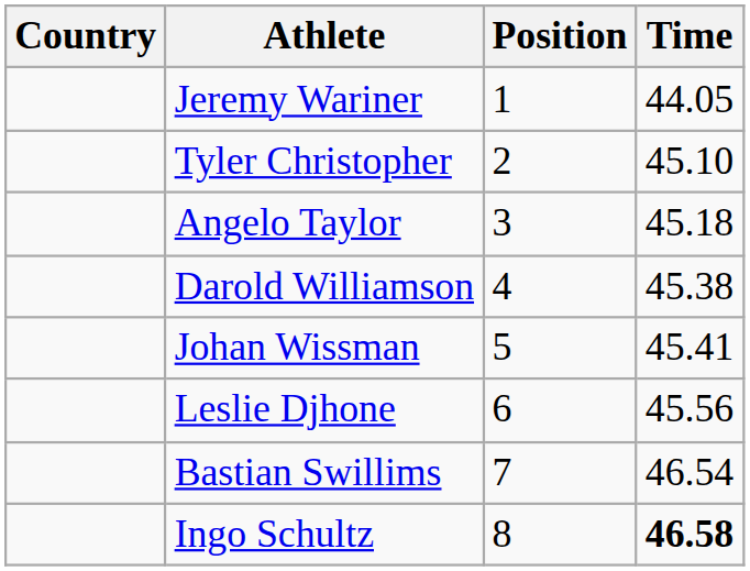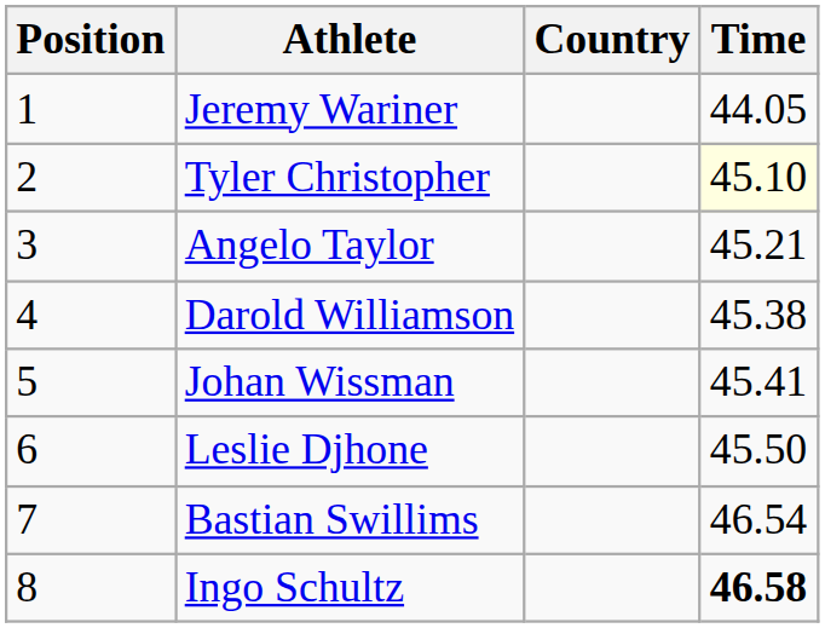 <table class="wikitable">
 <tr>
+<th>Position</th>
+<th>Athlete</th>
 <th>Country</th>
-<th>Athlete</th>
-<th>Position</th>
 <th>Time</th>
 </tr>
 <tr>
+<td>1</td>
+<td><a href='#'>Jeremy Wariner</a></td>
 <td></td>
-<td><a href='#'>Jeremy Wariner</a></td>
-<td>1</td>
 <td>44.05</td>
 </tr>
 <tr>
+<td>2</td>
+<td><a href='#'>Tyler Christopher</a></td>
 <td></td>
-<td><a href='#'>Tyler Christopher</a></td>
-<td>2</td>
-<td>45.10</td>
+<td style="background: lightyellow;">45.10</td>
 </tr>
 <tr>
+<td>3</td>
+<td><a href='#'>Angelo Taylor</a></td>
 <td></td>
-<td><a href='#'>Angelo Taylor</a></td>
-<td>3</td>
-<td>45.18</td>
+<td>45.21</td>
 </tr>
 <tr>
+<td>4</td>
+<td><a href='#'>Darold Williamson</a></td>
 <td></td>
-<td><a href='#'>Darold Williamson</a></td>
-<td>4</td>
 <td>45.38</td>
 </tr>
 <tr>
+<td>5</td>
+<td><a href='#'>Johan Wissman</a></td>
 <td></td>
-<td><a href='#'>Johan Wissman</a></td>
-<td>5</td>
 <td>45.41</td>
 </tr>
 <tr>
+<td>6</td>
+<td><a href='#'>Leslie Djhone</a></td>
 <td></td>
-<td><a href='#'>Leslie Djhone</a></td>
-<td>6</td>
-<td>45.56</td>
+<td>45.50</td>
 </tr>
 <tr>
+<td>7</td>
+<td><a href='#'>Bastian Swillims</a></td>
 <td></td>
-<td><a href='#'>Bastian Swillims</a></td>
-<td>7</td>
 <td>46.54</td>
 </tr>
 <tr>
+<td>8</td>
+<td><a href='#'>Ingo Schultz</a></td>
 <td></td>
-<td><a href='#'>Ingo Schultz</a></td>
-<td>8</td>
 <td><strong>46.58</strong></td>
 </tr>
 </table>
